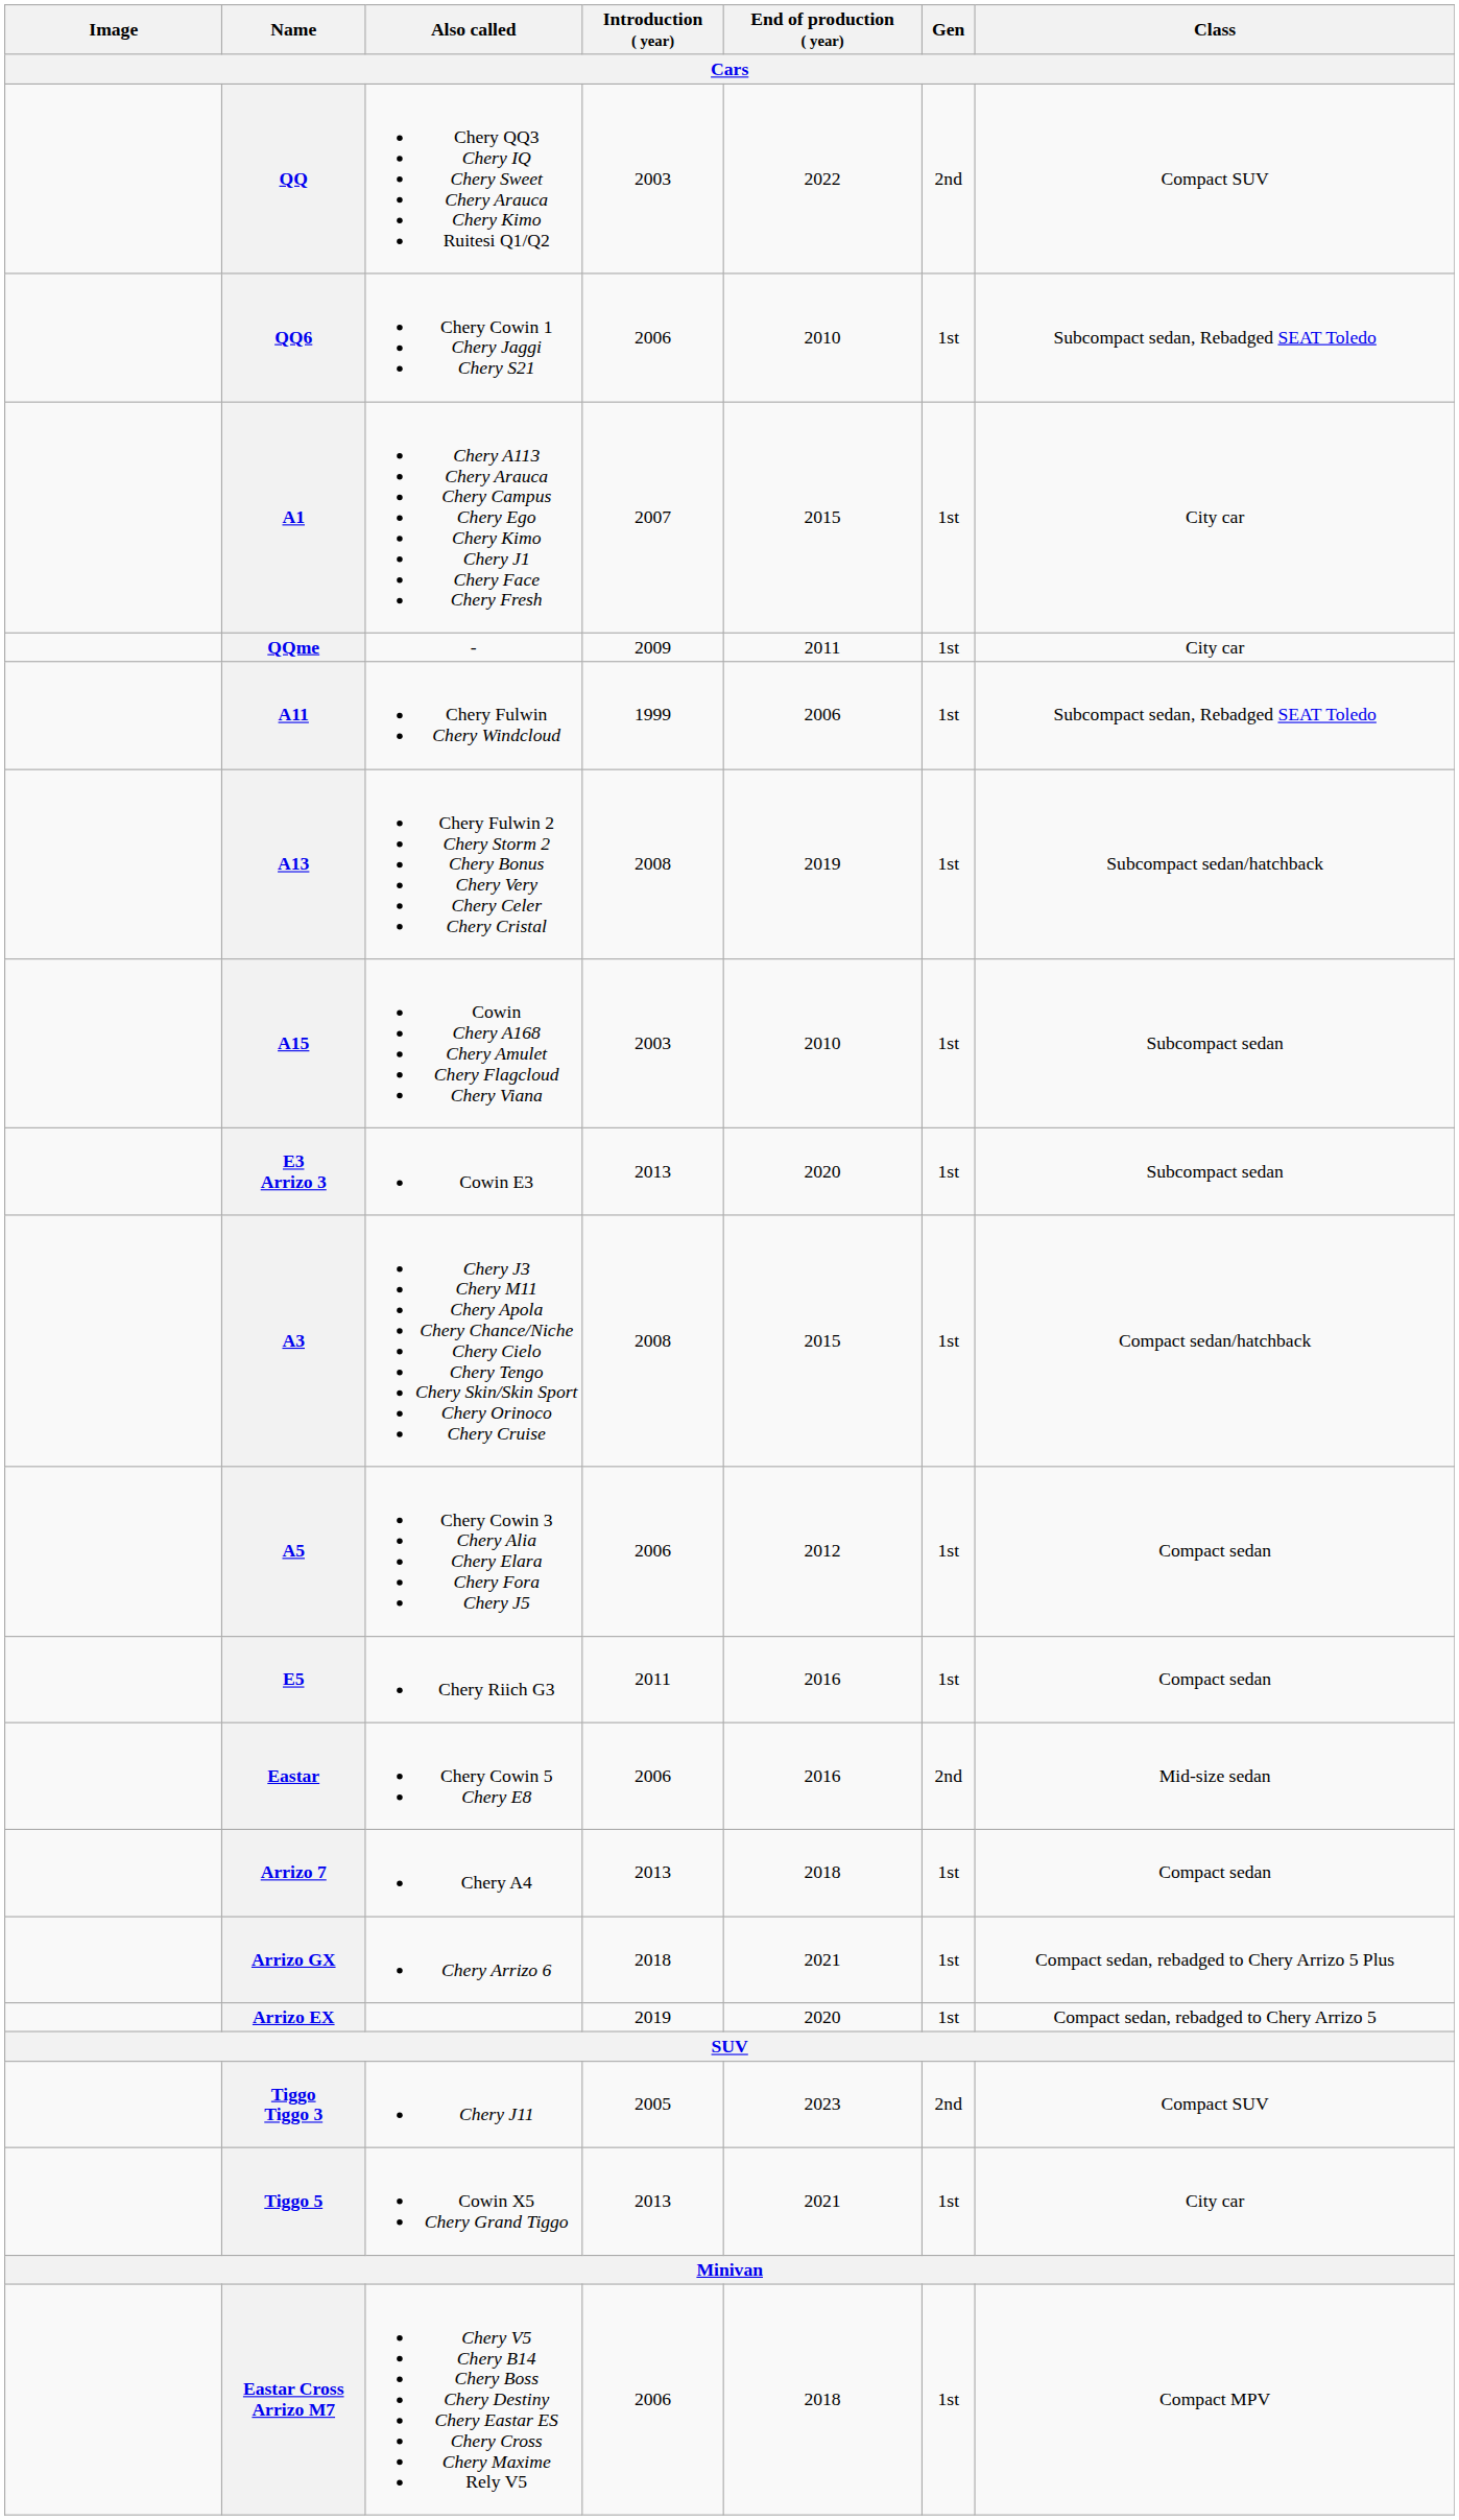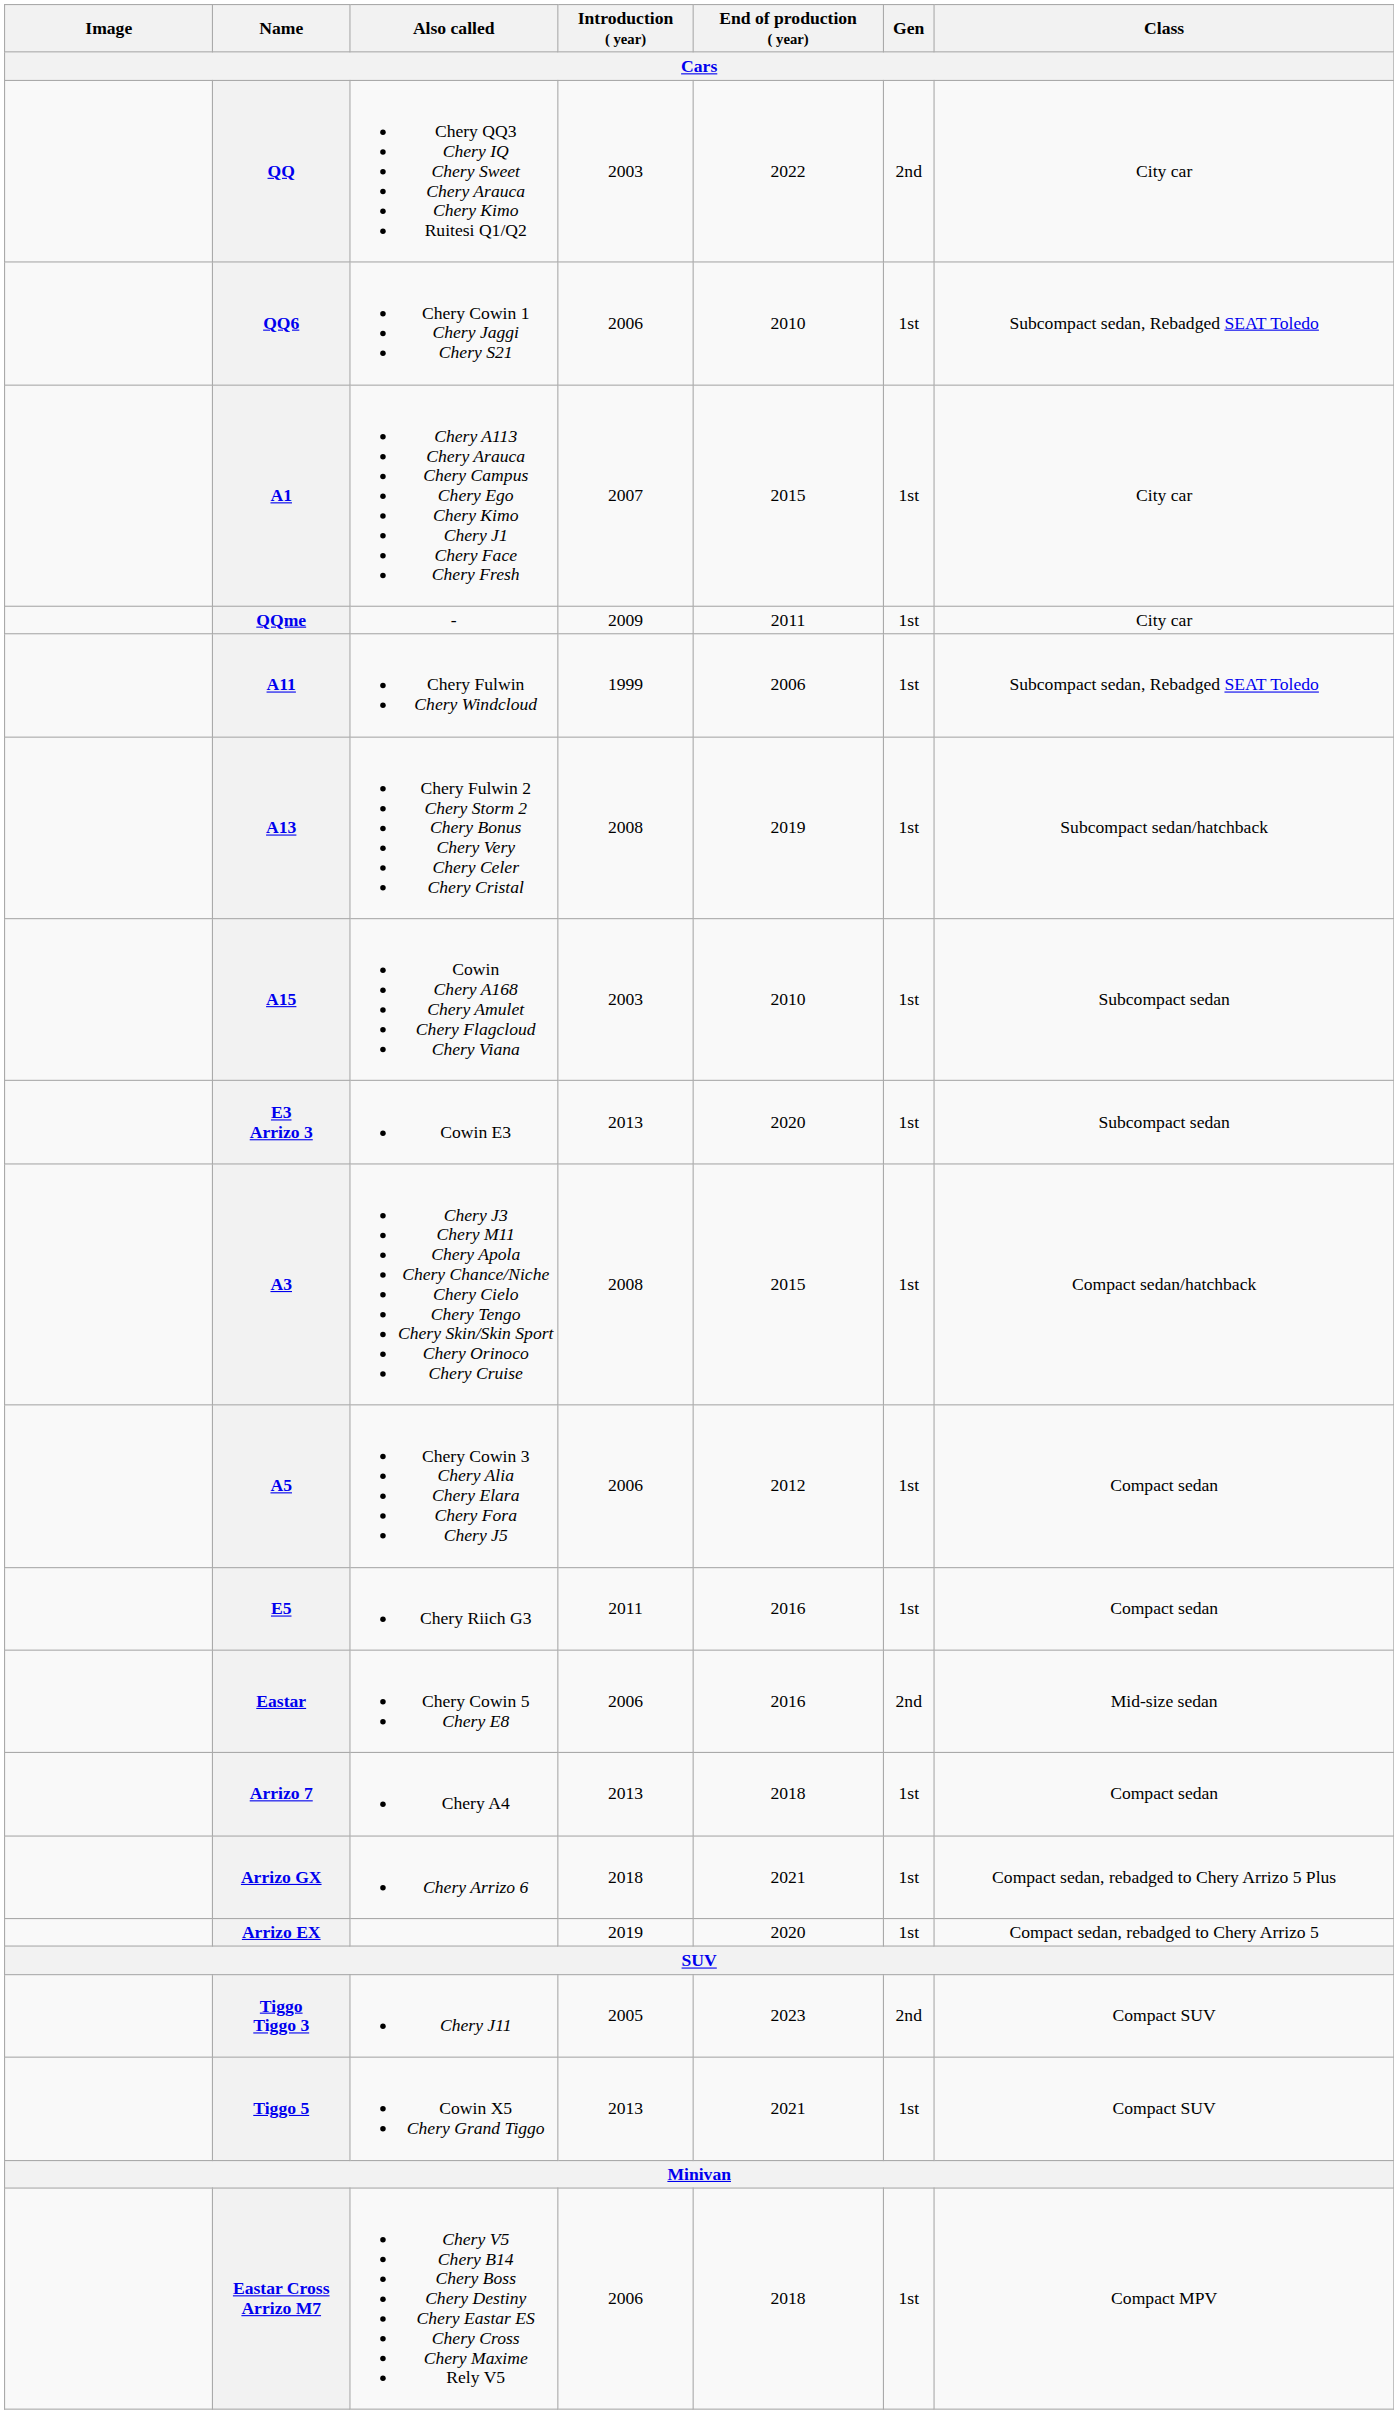 <table class="wikitable sortable" style="text-align: center; width: 100%">
 <tr>
 <th class="unsortable" width="15%">Image</th>
 <th>Name</th>
 <th class="unsortable" width="15%">Also called</th>
 <th>Introduction<br><small>( year)</small></th>
 <th>End of production<br><small>( year)</small></th>
 <th>Gen</th>
 <th class="unsortable">Class</th>
 </tr>
 <tr>
 <th colspan="7"><strong><a href='#'>Cars</a></strong></th>
 </tr>
 <tr>
 <td></td>
 <th><a href='#'>QQ</a></th>
 <td><br><ul><li>Chery QQ3</li><li><em>Chery IQ</em></li><li><em>Chery Sweet</em></li><li><em>Chery Arauca</em></li><li><em>Chery Kimo</em></li><li>Ruitesi Q1/Q2</li></ul></td>
 <td>2003</td>
 <td>2022</td>
 <td>2nd</td>
-<td>Compact SUV</td>
+<td>City car</td>
 </tr>
 <tr>
 <td></td>
 <th><a href='#'>QQ6</a></th>
 <td><br><ul><li>Chery Cowin 1</li><li><em>Chery Jaggi</em></li><li><em>Chery S21</em></li></ul></td>
 <td>2006</td>
 <td>2010</td>
 <td>1st</td>
 <td>Subcompact sedan, Rebadged <a href='#'>SEAT Toledo</a></td>
 </tr>
 <tr>
 <td></td>
 <th><a href='#'>A1</a></th>
 <td><br><ul><li><em>Chery A113</em></li><li><em>Chery Arauca</em></li><li><em>Chery Campus</em></li><li><em>Chery Ego</em></li><li><em>Chery Kimo</em></li><li><em>Chery J1</em></li><li><em>Chery Face</em></li><li><em>Chery Fresh</em></li></ul></td>
 <td>2007</td>
 <td>2015</td>
 <td>1st</td>
 <td>City car</td>
 </tr>
 <tr>
 <td></td>
 <th><a href='#'>QQme</a></th>
 <td>-</td>
 <td>2009</td>
 <td>2011</td>
 <td>1st</td>
 <td>City car</td>
 </tr>
 <tr>
 <td></td>
 <th><a href='#'>A11</a></th>
 <td><br><ul><li>Chery Fulwin</li><li><em>Chery Windcloud</em></li></ul></td>
 <td>1999</td>
 <td>2006</td>
 <td>1st</td>
 <td>Subcompact sedan, Rebadged <a href='#'>SEAT Toledo</a></td>
 </tr>
 <tr>
 <td></td>
 <th><a href='#'>A13</a></th>
 <td><br><ul><li>Chery Fulwin 2</li><li><em>Chery Storm 2</em></li><li><em>Chery Bonus</em></li><li><em>Chery Very</em></li><li><em>Chery Celer</em></li><li><em>Chery Cristal</em></li></ul></td>
 <td>2008</td>
 <td>2019</td>
 <td>1st</td>
 <td>Subcompact sedan/hatchback</td>
 </tr>
 <tr>
 <td></td>
 <th><a href='#'>A15</a></th>
 <td><br><ul><li>Cowin</li><li><em>Chery A168</em></li><li><em>Chery Amulet</em></li><li><em>Chery Flagcloud</em></li><li><em>Chery Viana</em></li></ul></td>
 <td>2003</td>
 <td>2010</td>
 <td>1st</td>
 <td>Subcompact sedan</td>
 </tr>
 <tr>
 <td><br></td>
 <th><a href='#'>E3</a><br><a href='#'>Arrizo 3</a></th>
 <td><br><ul><li>Cowin E3</li></ul></td>
 <td>2013</td>
 <td>2020</td>
 <td>1st</td>
 <td>Subcompact sedan</td>
 </tr>
 <tr>
 <td></td>
 <th><a href='#'>A3</a></th>
 <td><br><ul><li><em>Chery J3</em></li><li><em>Chery M11</em></li><li><em>Chery Apola</em></li><li><em>Chery Chance/Niche</em></li><li><em>Chery Cielo</em></li><li><em>Chery Tengo</em></li><li><em>Chery Skin/Skin Sport</em></li><li><em>Chery Orinoco</em></li><li><em>Chery Cruise</em></li></ul></td>
 <td>2008</td>
 <td>2015</td>
 <td>1st</td>
 <td>Compact sedan/hatchback</td>
 </tr>
 <tr>
 <td></td>
 <th><a href='#'>A5</a></th>
 <td><br><ul><li>Chery Cowin 3</li><li><em>Chery Alia</em></li><li><em>Chery Elara</em></li><li><em>Chery Fora</em></li><li><em>Chery J5</em></li></ul></td>
 <td>2006</td>
 <td>2012</td>
 <td>1st</td>
 <td>Compact sedan</td>
 </tr>
 <tr>
 <td></td>
 <th><a href='#'>E5</a></th>
 <td><br><ul><li>Chery Riich G3</li></ul></td>
 <td>2011</td>
 <td>2016</td>
 <td>1st</td>
 <td>Compact sedan</td>
 </tr>
 <tr>
 <td></td>
 <th><a href='#'>Eastar</a></th>
 <td><br><ul><li>Chery Cowin 5</li><li><em>Chery E8</em></li></ul></td>
 <td>2006</td>
 <td>2016</td>
 <td>2nd</td>
 <td>Mid-size sedan</td>
 </tr>
 <tr>
 <td></td>
 <th><a href='#'>Arrizo 7</a></th>
 <td><br><ul><li>Chery A4</li></ul></td>
 <td>2013</td>
 <td>2018</td>
 <td>1st</td>
 <td>Compact sedan</td>
 </tr>
 <tr>
 <td></td>
 <th><a href='#'>Arrizo GX</a></th>
 <td><br><ul><li><em>Chery Arrizo 6</em></li></ul></td>
 <td>2018</td>
 <td>2021</td>
 <td>1st</td>
 <td>Compact sedan, rebadged to Chery Arrizo 5 Plus</td>
 </tr>
 <tr>
 <td></td>
 <th><a href='#'>Arrizo EX</a></th>
 <td></td>
 <td>2019</td>
 <td>2020</td>
 <td>1st</td>
 <td>Compact sedan, rebadged to Chery Arrizo 5</td>
 </tr>
 <tr>
 <th colspan="7"><strong><a href='#'>SUV</a></strong></th>
 </tr>
 <tr>
 <td><br></td>
 <th><a href='#'>Tiggo</a><br><a href='#'>Tiggo 3</a></th>
 <td><br><ul><li><em>Chery J11</em></li></ul></td>
 <td>2005</td>
 <td>2023</td>
 <td>2nd</td>
 <td>Compact SUV</td>
 </tr>
 <tr>
 <td></td>
 <th><a href='#'>Tiggo 5</a></th>
 <td><br><ul><li>Cowin X5</li><li><em>Chery Grand Tiggo</em></li></ul></td>
 <td>2013</td>
 <td>2021</td>
 <td>1st</td>
-<td>City car</td>
+<td>Compact SUV</td>
 </tr>
 <tr>
 <th colspan="7"><a href='#'>Minivan</a></th>
 </tr>
 <tr>
 <td><br></td>
 <th><a href='#'>Eastar Cross</a><br><a href='#'>Arrizo M7</a></th>
 <td><br><ul><li><em>Chery V5</em></li><li><em>Chery B14</em></li><li><em>Chery Boss</em></li><li><em>Chery Destiny</em></li><li><em>Chery Eastar ES</em></li><li><em>Chery Cross</em></li><li><em>Chery Maxime</em></li><li>Rely V5</li></ul></td>
 <td>2006</td>
 <td>2018</td>
 <td>1st</td>
 <td>Compact MPV</td>
 </tr>
 </table>
